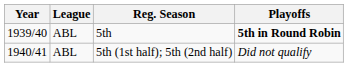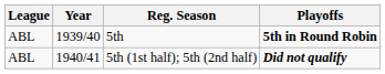 <table class="wikitable">
 <tr>
+<th>League</th>
 <th>Year</th>
-<th>League</th>
 <th>Reg. Season</th>
 <th>Playoffs</th>
 </tr>
 <tr>
+<td>ABL</td>
 <td>1939/40</td>
-<td>ABL</td>
 <td>5th</td>
 <td><strong>5th in Round Robin</strong></td>
 </tr>
 <tr>
+<td>ABL</td>
 <td>1940/41</td>
-<td>ABL</td>
 <td>5th (1st half); 5th (2nd half)</td>
-<td><em>Did not qualify</em></td>
+<td><strong><em>Did not qualify</em></strong></td>
 </tr>
 </table>
